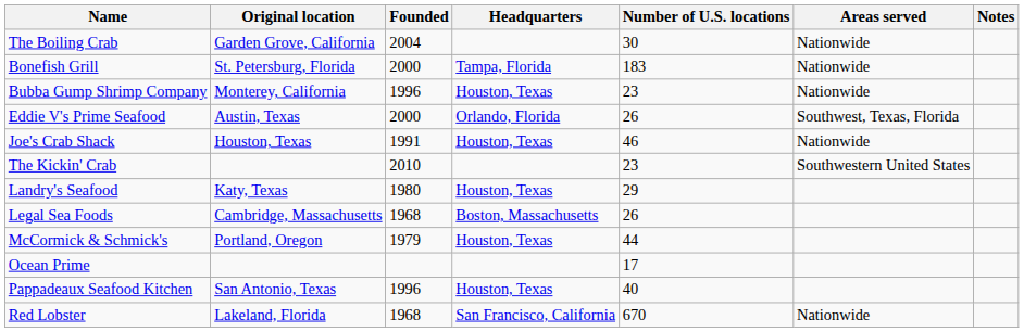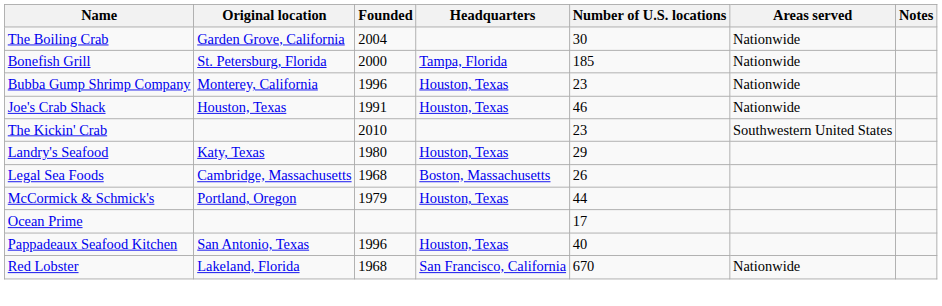 <table class="wikitable sortable">
 <tr>
 <th>Name</th>
 <th>Original location</th>
 <th>Founded</th>
 <th>Headquarters</th>
 <th data-sort-type="number">Number of U.S. locations</th>
 <th>Areas served</th>
 <th>Notes</th>
 </tr>
 <tr>
 <td><a href='#'>The Boiling Crab</a></td>
 <td><a href='#'>Garden Grove, California</a></td>
 <td>2004</td>
 <td></td>
 <td>30</td>
 <td>Nationwide</td>
 <td></td>
 </tr>
 <tr>
 <td><a href='#'>Bonefish Grill</a></td>
 <td><a href='#'>St. Petersburg, Florida</a></td>
 <td>2000</td>
 <td><a href='#'>Tampa, Florida</a></td>
-<td>183</td>
+<td>185</td>
 <td>Nationwide</td>
 <td></td>
 </tr>
 <tr>
 <td><a href='#'>Bubba Gump Shrimp Company</a></td>
 <td><a href='#'>Monterey, California</a></td>
 <td>1996</td>
 <td><a href='#'>Houston, Texas</a></td>
 <td>23</td>
 <td>Nationwide</td>
-<td></td>
-</tr>
-<tr>
-<td><a href='#'>Eddie V's Prime Seafood</a></td>
-<td><a href='#'>Austin, Texas</a></td>
-<td>2000</td>
-<td><a href='#'>Orlando, Florida</a></td>
-<td>26</td>
-<td>Southwest, Texas, Florida</td>
 <td></td>
 </tr>
 <tr>
 <td><a href='#'>Joe's Crab Shack</a></td>
 <td><a href='#'>Houston, Texas</a></td>
 <td>1991</td>
 <td><a href='#'>Houston, Texas</a></td>
 <td>46</td>
 <td>Nationwide</td>
 <td></td>
 </tr>
 <tr>
 <td><a href='#'>The Kickin' Crab</a></td>
 <td></td>
 <td>2010</td>
 <td></td>
 <td>23</td>
 <td>Southwestern United States</td>
 <td></td>
 </tr>
 <tr>
 <td><a href='#'>Landry's Seafood</a></td>
 <td><a href='#'>Katy, Texas</a></td>
 <td>1980</td>
 <td><a href='#'>Houston, Texas</a></td>
 <td>29</td>
 <td></td>
 <td></td>
 </tr>
 <tr>
 <td><a href='#'>Legal Sea Foods</a></td>
 <td><a href='#'>Cambridge, Massachusetts</a></td>
 <td>1968</td>
 <td><a href='#'>Boston, Massachusetts</a></td>
 <td>26</td>
 <td></td>
 <td></td>
 </tr>
 <tr>
 <td><a href='#'>McCormick & Schmick's</a></td>
 <td><a href='#'>Portland, Oregon</a></td>
 <td>1979</td>
 <td><a href='#'>Houston, Texas</a></td>
 <td>44</td>
 <td></td>
 <td></td>
 </tr>
 <tr>
 <td><a href='#'>Ocean Prime</a></td>
 <td></td>
 <td></td>
 <td></td>
 <td>17</td>
 <td></td>
 <td></td>
 </tr>
 <tr>
 <td><a href='#'>Pappadeaux Seafood Kitchen</a></td>
 <td><a href='#'>San Antonio, Texas</a></td>
 <td>1996</td>
 <td><a href='#'>Houston, Texas</a></td>
 <td>40</td>
 <td></td>
 <td></td>
 </tr>
 <tr>
 <td><a href='#'>Red Lobster</a></td>
 <td><a href='#'>Lakeland, Florida</a></td>
 <td>1968</td>
 <td><a href='#'>San Francisco, California</a></td>
 <td>670</td>
 <td>Nationwide</td>
 <td></td>
 </tr>
 </table>
